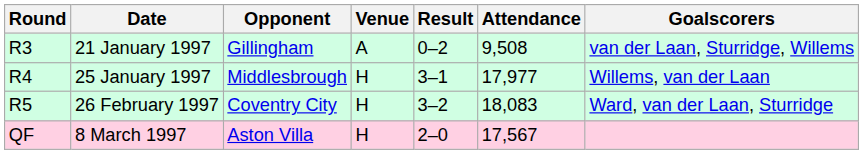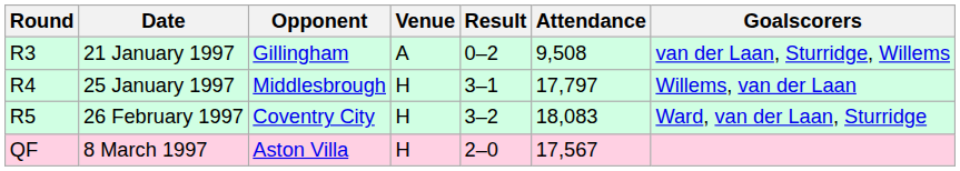 <table class="wikitable">
 <tr>
 <th>Round</th>
 <th>Date</th>
 <th>Opponent</th>
 <th>Venue</th>
 <th>Result</th>
 <th>Attendance</th>
 <th>Goalscorers</th>
 </tr>
 <tr style="background-color: #d0ffe3;">
 <td>R3</td>
 <td>21 January 1997</td>
 <td><a href='#'>Gillingham</a></td>
 <td>A</td>
 <td>0–2</td>
 <td>9,508</td>
 <td><a href='#'>van der Laan</a>, <a href='#'>Sturridge</a>, <a href='#'>Willems</a></td>
 </tr>
 <tr style="background-color: #d0ffe3;">
 <td>R4</td>
 <td>25 January 1997</td>
 <td><a href='#'>Middlesbrough</a></td>
 <td>H</td>
 <td>3–1</td>
-<td>17,977</td>
+<td>17,797</td>
 <td><a href='#'>Willems</a>, <a href='#'>van der Laan</a></td>
 </tr>
 <tr style="background-color: #d0ffe3;">
 <td>R5</td>
 <td>26 February 1997</td>
 <td><a href='#'>Coventry City</a></td>
 <td>H</td>
 <td>3–2</td>
 <td>18,083</td>
 <td><a href='#'>Ward</a>, <a href='#'>van der Laan</a>, <a href='#'>Sturridge</a></td>
 </tr>
 <tr style="background-color: #ffd0e3;">
 <td>QF</td>
 <td>8 March 1997</td>
 <td><a href='#'>Aston Villa</a></td>
 <td>H</td>
 <td>2–0</td>
 <td>17,567</td>
 <td></td>
 </tr>
 </table>
